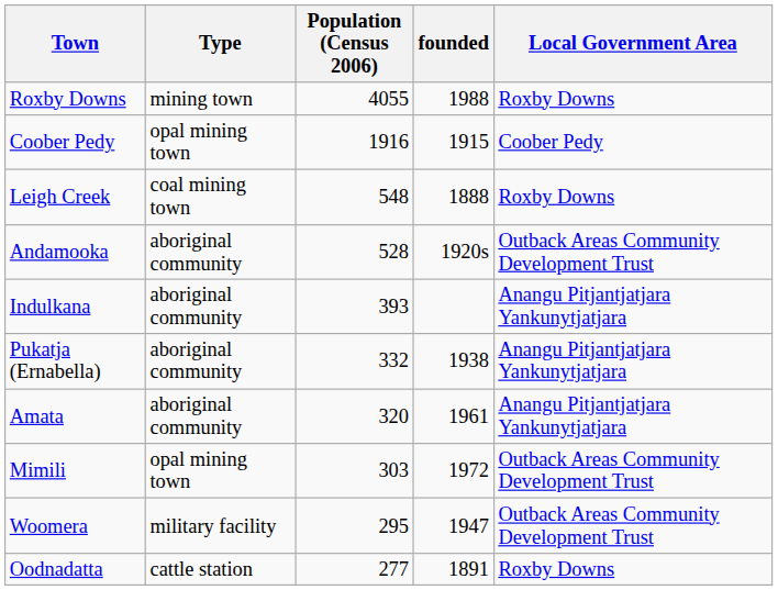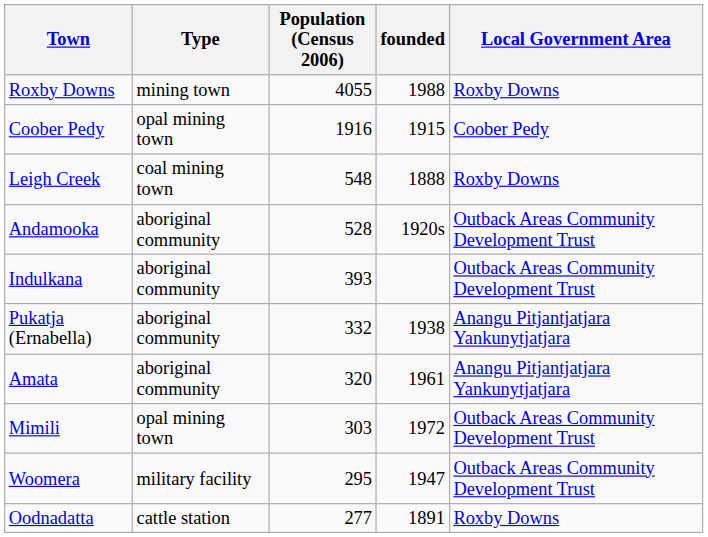 <table class="wikitable sortable">
 <tr>
 <th><a href='#'>Town</a></th>
 <th>Type</th>
 <th>Population<br>(Census 2006)</th>
 <th>founded</th>
 <th><a href='#'>Local Government Area</a></th>
 </tr>
 <tr>
 <td><a href='#'>Roxby Downs</a></td>
 <td>mining town</td>
 <td align="right">4055</td>
 <td align="right">1988</td>
 <td><a href='#'>Roxby Downs</a></td>
 </tr>
 <tr>
 <td><a href='#'>Coober Pedy</a></td>
 <td>opal mining town</td>
 <td align="right">1916</td>
 <td align="right">1915</td>
 <td><a href='#'>Coober Pedy</a></td>
 </tr>
 <tr>
 <td><a href='#'>Leigh Creek</a></td>
 <td>coal mining town</td>
 <td align="right">548</td>
 <td align="right">1888</td>
 <td><a href='#'>Roxby Downs</a></td>
 </tr>
 <tr>
 <td><a href='#'>Andamooka</a></td>
 <td>aboriginal community</td>
 <td align="right">528</td>
 <td align="right">1920s</td>
 <td><a href='#'>Outback Areas Community Development Trust</a></td>
 </tr>
 <tr>
 <td><a href='#'>Indulkana</a></td>
 <td>aboriginal community</td>
 <td align="right">393</td>
 <td align="right"> </td>
-<td><a href='#'>Anangu Pitjantjatjara Yankunytjatjara</a></td>
+<td><a href='#'>Outback Areas Community Development Trust</a></td>
 </tr>
 <tr>
 <td><a href='#'>Pukatja</a> (Ernabella)</td>
 <td>aboriginal community</td>
 <td align="right">332</td>
 <td align="right">1938</td>
 <td><a href='#'>Anangu Pitjantjatjara Yankunytjatjara</a></td>
 </tr>
 <tr>
 <td><a href='#'>Amata</a></td>
 <td>aboriginal community</td>
 <td align="right">320</td>
 <td align="right">1961</td>
 <td><a href='#'>Anangu Pitjantjatjara Yankunytjatjara</a></td>
 </tr>
 <tr>
 <td><a href='#'>Mimili</a></td>
 <td>opal mining town</td>
 <td align="right">303</td>
 <td align="right">1972</td>
 <td><a href='#'>Outback Areas Community Development Trust</a></td>
 </tr>
 <tr>
 <td><a href='#'>Woomera</a></td>
 <td>military facility</td>
 <td align="right">295</td>
 <td align="right">1947</td>
 <td><a href='#'>Outback Areas Community Development Trust</a></td>
 </tr>
 <tr>
 <td><a href='#'>Oodnadatta</a></td>
 <td>cattle station</td>
 <td align="right">277</td>
 <td align="right">1891</td>
 <td><a href='#'>Roxby Downs</a></td>
 </tr>
 </table>
